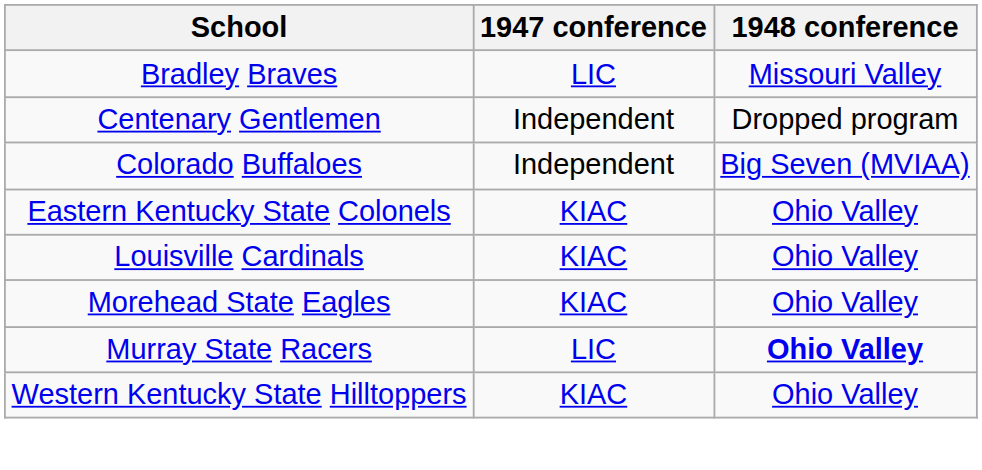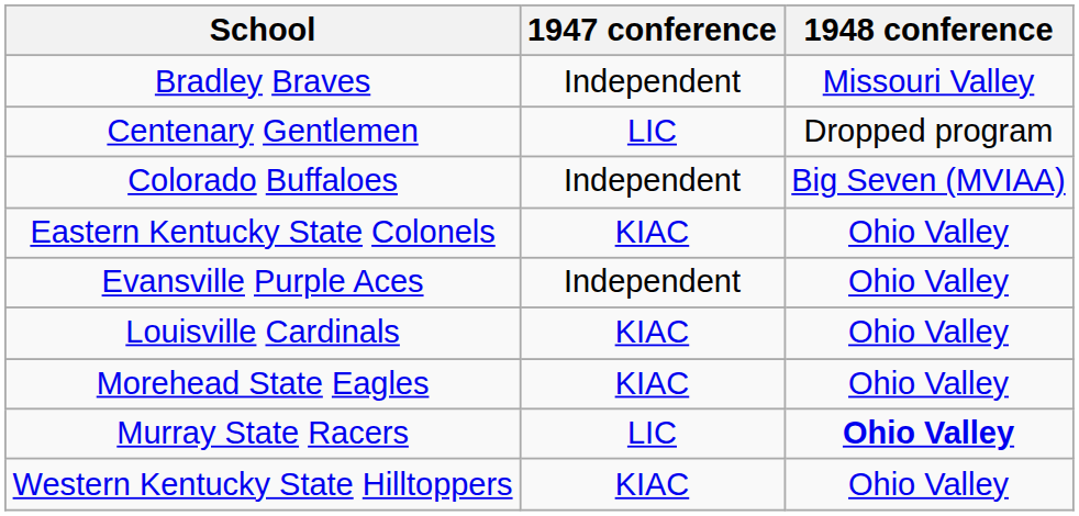 <table class="wikitable sortable">
 <tr>
 <th>School</th>
 <th>1947 conference</th>
 <th>1948 conference</th>
 </tr>
 <tr style="text-align:center;">
 <td><a href='#'>Bradley</a> <a href='#'>Braves</a></td>
-<td><a href='#'>LIC</a></td>
+<td>Independent</td>
 <td><a href='#'>Missouri Valley</a></td>
 </tr>
 <tr style="text-align:center;">
 <td><a href='#'>Centenary</a> <a href='#'>Gentlemen</a></td>
-<td>Independent</td>
+<td><a href='#'>LIC</a></td>
 <td>Dropped program</td>
 </tr>
 <tr style="text-align:center;">
 <td><a href='#'>Colorado</a> <a href='#'>Buffaloes</a></td>
 <td>Independent</td>
 <td><a href='#'>Big Seven (MVIAA)</a></td>
 </tr>
 <tr style="text-align:center;">
 <td><a href='#'>Eastern Kentucky State</a> <a href='#'>Colonels</a></td>
 <td><a href='#'>KIAC</a></td>
+<td><a href='#'>Ohio Valley</a></td>
+</tr>
+<tr style="text-align:center;">
+<td><a href='#'>Evansville</a> <a href='#'>Purple Aces</a></td>
+<td>Independent</td>
 <td><a href='#'>Ohio Valley</a></td>
 </tr>
 <tr style="text-align:center;">
 <td><a href='#'>Louisville</a> <a href='#'>Cardinals</a></td>
 <td><a href='#'>KIAC</a></td>
 <td><a href='#'>Ohio Valley</a></td>
 </tr>
 <tr style="text-align:center;">
 <td><a href='#'>Morehead State</a> <a href='#'>Eagles</a></td>
 <td><a href='#'>KIAC</a></td>
 <td><a href='#'>Ohio Valley</a></td>
 </tr>
 <tr style="text-align:center;">
 <td><a href='#'>Murray State</a> <a href='#'>Racers</a></td>
 <td><a href='#'>LIC</a></td>
 <td><strong><a href='#'>Ohio Valley</a></strong></td>
 </tr>
 <tr style="text-align:center;">
 <td><a href='#'>Western Kentucky State</a> <a href='#'>Hilltoppers</a></td>
 <td><a href='#'>KIAC</a></td>
 <td><a href='#'>Ohio Valley</a></td>
 </tr>
 </table>
